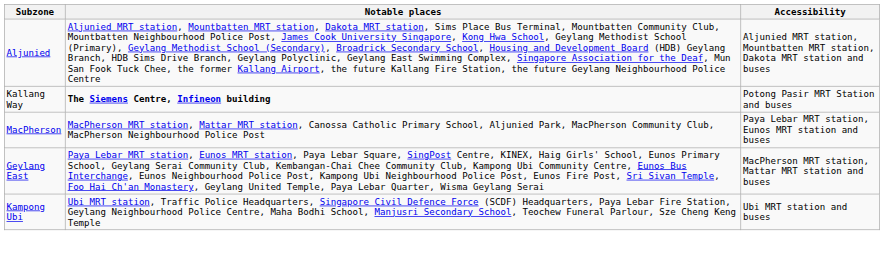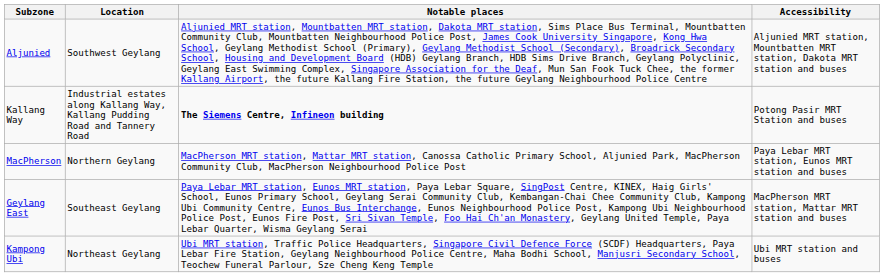 <table class="wikitable">
 <tr>
 <th>Subzone</th>
+<th>Location</th>
 <th>Notable places</th>
 <th>Accessibility</th>
 </tr>
 <tr>
 <td><a href='#'>Aljunied</a></td>
+<td>Southwest Geylang</td>
 <td><a href='#'>Aljunied MRT station</a>, <a href='#'>Mountbatten MRT station</a>, <a href='#'>Dakota MRT station</a>, Sims Place Bus Terminal, Mountbatten Community Club, Mountbatten Neighbourhood Police Post, <a href='#'>James Cook University Singapore</a>, <a href='#'>Kong Hwa School</a>, Geylang Methodist School (Primary), <a href='#'>Geylang Methodist School (Secondary)</a>, <a href='#'>Broadrick Secondary School</a>, <a href='#'>Housing and Development Board</a> (HDB) Geylang Branch, HDB Sims Drive Branch, Geylang Polyclinic, Geylang East Swimming Complex, <a href='#'>Singapore Association for the Deaf</a>, Mun San Fook Tuck Chee, the former <a href='#'>Kallang Airport</a>, the future Kallang Fire Station, the future Geylang Neighbourhood Police Centre</td>
 <td>Aljunied MRT station, Mountbatten MRT station, Dakota MRT station and buses</td>
 </tr>
 <tr>
 <td>Kallang Way</td>
+<td>Industrial estates along Kallang Way, Kallang Pudding Road and Tannery Road</td>
 <td><strong>The <a href='#'>Siemens</a> Centre, <a href='#'>Infineon</a> building</strong></td>
 <td>Potong Pasir MRT Station and buses</td>
 </tr>
 <tr>
 <td><a href='#'>MacPherson</a></td>
+<td>Northern Geylang</td>
 <td><a href='#'>MacPherson MRT station</a>, <a href='#'>Mattar MRT station</a>, Canossa Catholic Primary School, Aljunied Park, MacPherson Community Club, MacPherson Neighbourhood Police Post</td>
 <td>Paya Lebar MRT station, Eunos MRT station and buses</td>
 </tr>
 <tr>
 <td><a href='#'>Geylang East</a></td>
+<td>Southeast Geylang</td>
 <td><a href='#'>Paya Lebar MRT station</a>, <a href='#'>Eunos MRT station</a>, Paya Lebar Square, <a href='#'>SingPost</a> Centre, KINEX, Haig Girls' School, Eunos Primary School, Geylang Serai Community Club, Kembangan-Chai Chee Community Club, Kampong Ubi Community Centre, <a href='#'>Eunos Bus Interchange</a>, Eunos Neighbourhood Police Post, Kampong Ubi Neighbourhood Police Post, Eunos Fire Post, <a href='#'>Sri Sivan Temple</a>, <a href='#'>Foo Hai Ch'an Monastery</a>, Geylang United Temple, Paya Lebar Quarter,  Wisma Geylang Serai</td>
 <td>MacPherson MRT station, Mattar MRT station and buses</td>
 </tr>
 <tr>
 <td><a href='#'>Kampong Ubi</a></td>
+<td>Northeast Geylang</td>
 <td><a href='#'>Ubi MRT station</a>, Traffic Police Headquarters, <a href='#'>Singapore Civil Defence Force</a> (SCDF) Headquarters, Paya Lebar Fire Station, Geylang Neighbourhood Police Centre, Maha Bodhi School, <a href='#'>Manjusri Secondary School</a>, Teochew Funeral Parlour, Sze Cheng Keng Temple</td>
 <td>Ubi MRT station and buses</td>
 </tr>
 </table>
